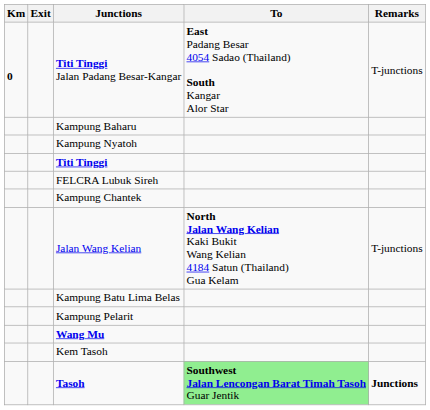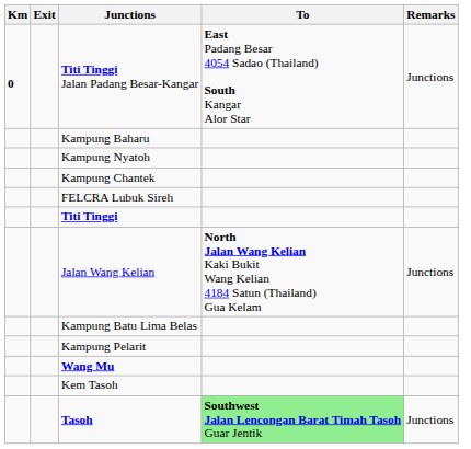 <table class="wikitable">
 <tr>
 <th>Km</th>
 <th>Exit</th>
 <th>Junctions</th>
 <th>To</th>
 <th>Remarks</th>
 </tr>
 <tr>
 <td><br><strong>0</strong></td>
 <td></td>
 <td><strong><a href='#'>Titi Tinggi</a></strong><br> Jalan Padang Besar-Kangar</td>
 <td><strong>East</strong><br> Padang Besar<br><a href='#'>4054</a> Sadao (Thailand)<br><br><strong>South</strong><br> Kangar<br> Alor Star</td>
-<td>T-junctions</td>
+<td>Junctions</td>
 </tr>
 <tr>
 <td></td>
 <td></td>
 <td>Kampung Baharu</td>
 <td></td>
 <td></td>
 </tr>
 <tr>
 <td></td>
 <td></td>
 <td>Kampung Nyatoh</td>
 <td></td>
 <td></td>
 </tr>
 <tr>
 <td></td>
 <td></td>
-<td><strong><a href='#'>Titi Tinggi</a></strong></td>
+<td>Kampung Chantek</td>
 <td></td>
 <td></td>
 </tr>
 <tr>
 <td></td>
 <td></td>
 <td>FELCRA Lubuk Sireh</td>
 <td></td>
 <td></td>
 </tr>
 <tr>
 <td></td>
 <td></td>
-<td>Kampung Chantek</td>
+<td><strong><a href='#'>Titi Tinggi</a></strong></td>
 <td></td>
 <td></td>
 </tr>
 <tr>
 <td></td>
 <td></td>
 <td><a href='#'>Jalan Wang Kelian</a></td>
 <td><strong>North</strong><br> <strong><a href='#'>Jalan Wang Kelian</a></strong><br> Kaki Bukit<br> Wang Kelian<br><a href='#'>4184</a> Satun (Thailand)<br> Gua Kelam</td>
-<td>T-junctions</td>
+<td>Junctions</td>
 </tr>
 <tr>
 <td></td>
 <td></td>
 <td>Kampung Batu Lima Belas</td>
 <td></td>
 <td></td>
 </tr>
 <tr>
 <td></td>
 <td></td>
 <td>Kampung Pelarit</td>
 <td></td>
 <td></td>
 </tr>
 <tr>
 <td></td>
 <td></td>
 <td><strong><a href='#'>Wang Mu</a></strong></td>
 <td></td>
 <td></td>
 </tr>
 <tr>
 <td></td>
 <td></td>
 <td>Kem Tasoh</td>
 <td></td>
 <td></td>
 </tr>
 <tr>
 <td></td>
 <td></td>
 <td><strong><a href='#'>Tasoh</a></strong></td>
 <td style="background: lightgreen;"><strong>Southwest</strong><br> <strong><a href='#'>Jalan Lencongan Barat Timah Tasoh</a></strong><br>Guar Jentik</td>
-<td><strong>Junctions</strong></td>
+<td>Junctions</td>
 </tr>
 </table>
